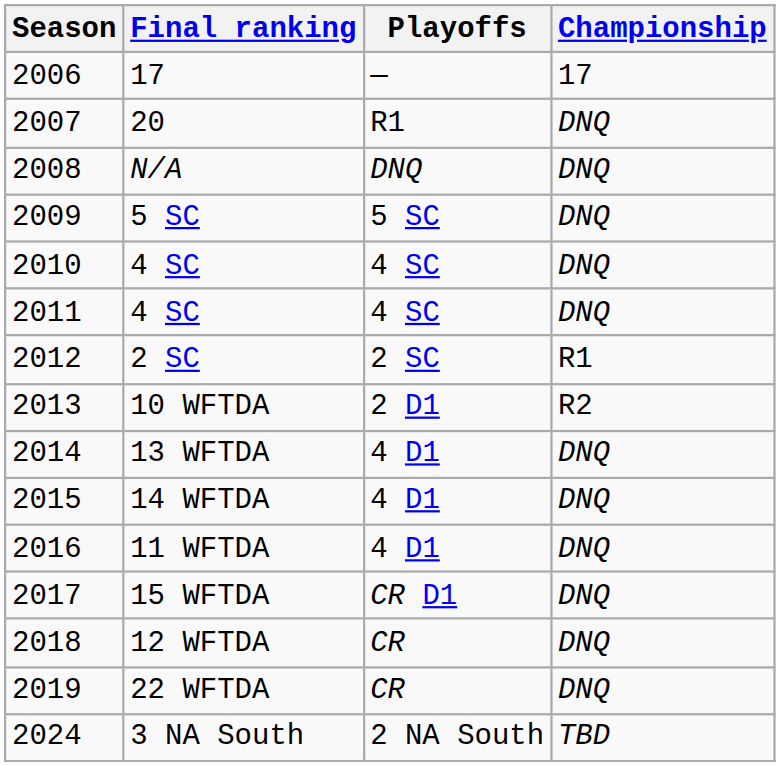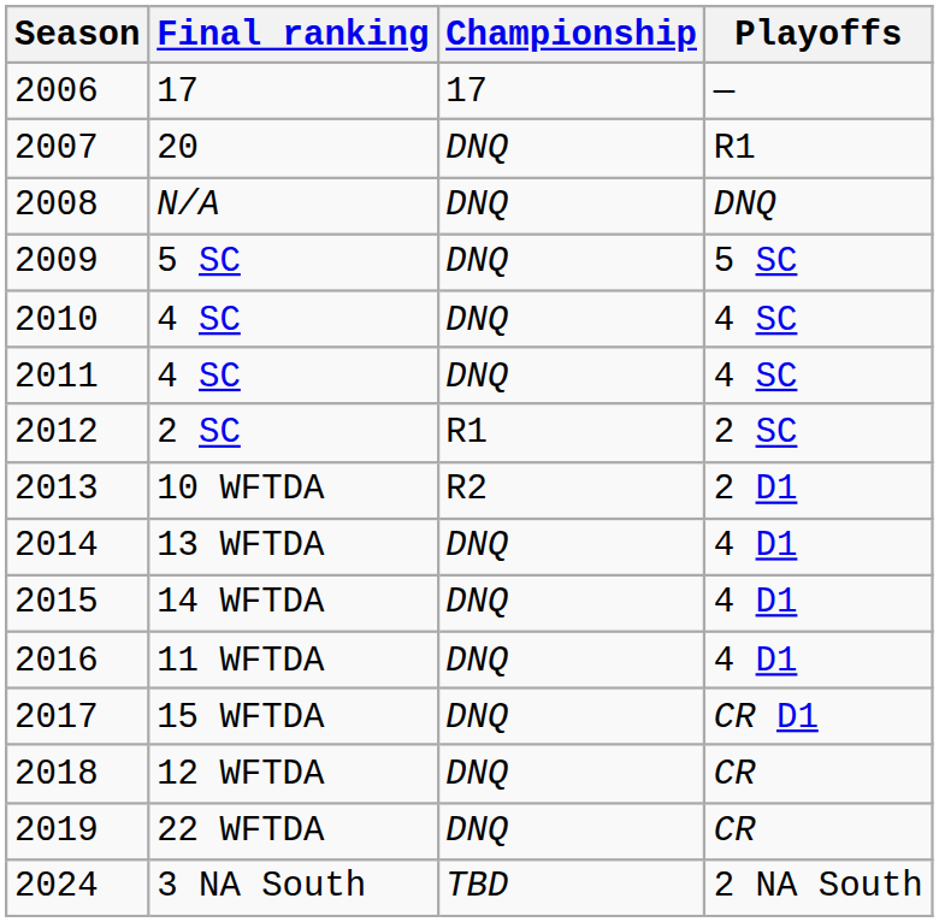 <table class="wikitable sortable">
 <tr>
 <th>Season</th>
 <th><a href='#'>Final ranking</a></th>
+<th><a href='#'>Championship</a></th>
 <th>Playoffs</th>
-<th><a href='#'>Championship</a></th>
 </tr>
 <tr>
 <td>2006</td>
 <td>17</td>
+<td>17</td>
 <td>—</td>
-<td>17</td>
 </tr>
 <tr>
 <td>2007</td>
 <td>20</td>
+<td><em>DNQ</em></td>
 <td>R1</td>
-<td><em>DNQ</em></td>
 </tr>
 <tr>
 <td>2008</td>
 <td><em>N/A</em></td>
 <td><em>DNQ</em></td>
 <td><em>DNQ</em></td>
 </tr>
 <tr>
 <td>2009</td>
 <td>5 <a href='#'>SC</a></td>
+<td><em>DNQ</em></td>
 <td>5 <a href='#'>SC</a></td>
-<td><em>DNQ</em></td>
 </tr>
 <tr>
 <td>2010</td>
 <td>4 <a href='#'>SC</a></td>
+<td><em>DNQ</em></td>
 <td>4 <a href='#'>SC</a></td>
-<td><em>DNQ</em></td>
 </tr>
 <tr>
 <td>2011</td>
 <td>4 <a href='#'>SC</a></td>
+<td><em>DNQ</em></td>
 <td>4 <a href='#'>SC</a></td>
-<td><em>DNQ</em></td>
 </tr>
 <tr>
 <td>2012</td>
 <td>2 <a href='#'>SC</a></td>
+<td>R1</td>
 <td>2 <a href='#'>SC</a></td>
-<td>R1</td>
 </tr>
 <tr>
 <td>2013</td>
 <td>10 WFTDA</td>
+<td>R2</td>
 <td>2 <a href='#'>D1</a></td>
-<td>R2</td>
 </tr>
 <tr>
 <td>2014</td>
 <td>13 WFTDA</td>
+<td><em>DNQ</em></td>
 <td>4 <a href='#'>D1</a></td>
-<td><em>DNQ</em></td>
 </tr>
 <tr>
 <td>2015</td>
 <td>14 WFTDA</td>
+<td><em>DNQ</em></td>
 <td>4 <a href='#'>D1</a></td>
-<td><em>DNQ</em></td>
 </tr>
 <tr>
 <td>2016</td>
 <td>11 WFTDA</td>
+<td><em>DNQ</em></td>
 <td>4 <a href='#'>D1</a></td>
-<td><em>DNQ</em></td>
 </tr>
 <tr>
 <td>2017</td>
 <td>15 WFTDA</td>
+<td><em>DNQ</em></td>
 <td><em>CR</em> <a href='#'>D1</a></td>
-<td><em>DNQ</em></td>
 </tr>
 <tr>
 <td>2018</td>
 <td>12 WFTDA</td>
+<td><em>DNQ</em></td>
 <td><em>CR</em></td>
-<td><em>DNQ</em></td>
 </tr>
 <tr>
 <td>2019</td>
 <td>22 WFTDA</td>
+<td><em>DNQ</em></td>
 <td><em>CR</em></td>
-<td><em>DNQ</em></td>
 </tr>
 <tr>
 <td>2024</td>
 <td>3 NA South</td>
+<td><em>TBD</em></td>
 <td>2 NA South</td>
-<td><em>TBD</em></td>
 </tr>
 </table>
